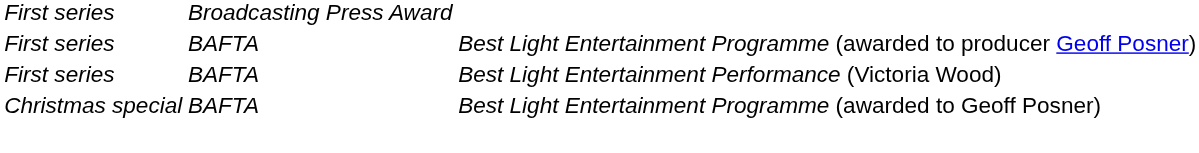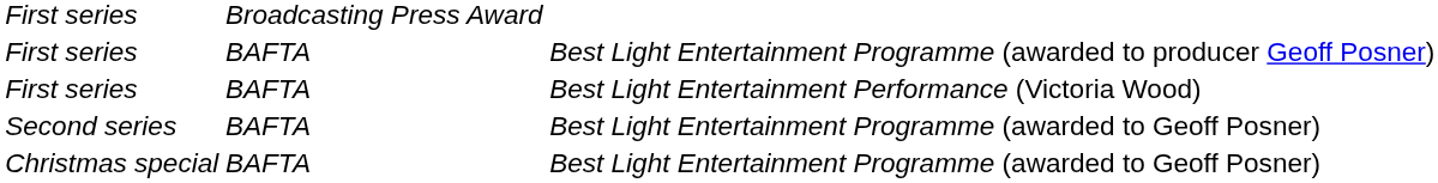 <table>
 <tr>
 <td><em>First series</em></td>
 <td><em>Broadcasting Press Award</em></td>
 </tr>
 <tr>
 <td><em>First series</em></td>
 <td><em>BAFTA</em></td>
 <td><em>Best Light Entertainment Programme</em> (awarded to producer <a href='#'>Geoff Posner</a>)</td>
 </tr>
 <tr>
 <td><em>First series</em></td>
 <td><em>BAFTA</em></td>
 <td><em>Best Light Entertainment Performance</em> (Victoria Wood)</td>
 </tr>
 <tr>
+<td><em>Second series</em></td>
+<td><em>BAFTA</em></td>
+<td><em>Best Light Entertainment Programme</em> (awarded to Geoff Posner)</td>
+</tr>
+<tr>
 <td><em>Christmas special</em></td>
 <td><em>BAFTA</em></td>
 <td><em>Best Light Entertainment Programme</em> (awarded to Geoff Posner)</td>
 </tr>
 </table>
